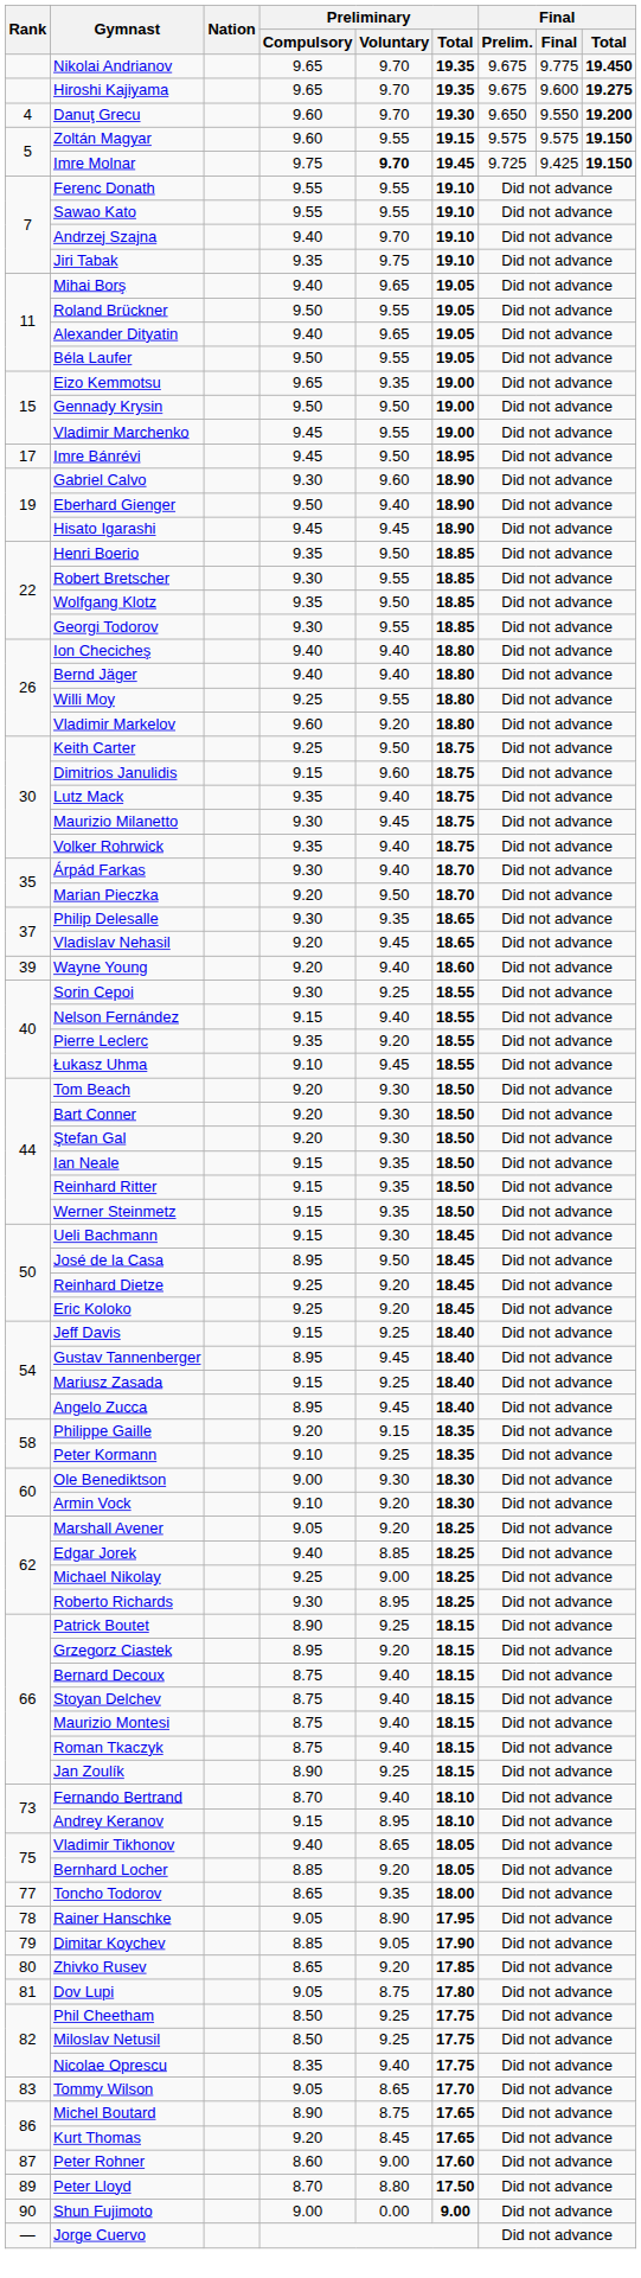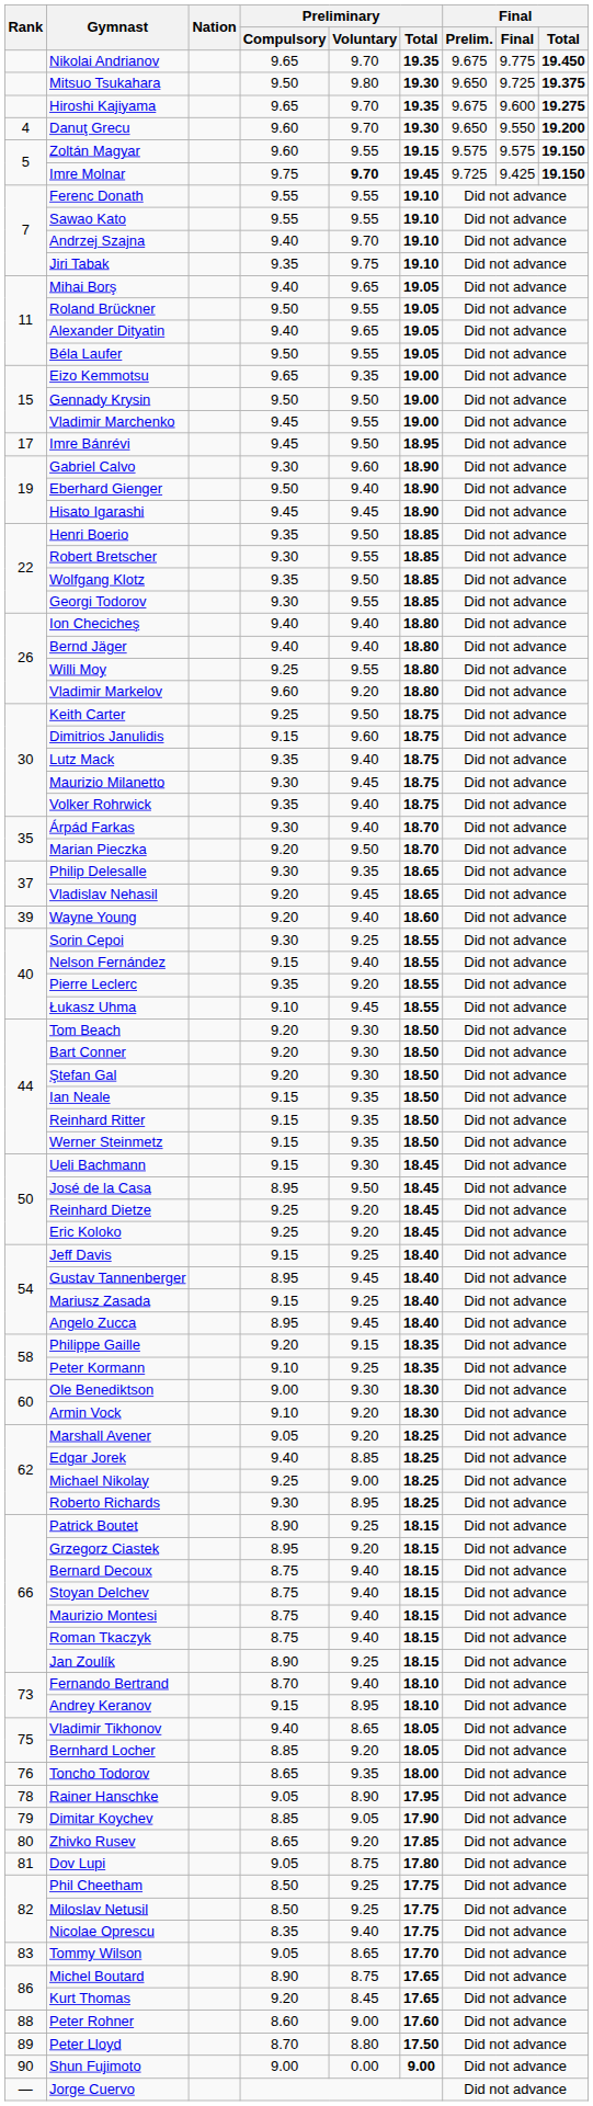 <table class="wikitable sortable" style="text-align:center">
 <tr>
 <th rowspan=2>Rank</th>
 <th rowspan=2>Gymnast</th>
 <th rowspan=2>Nation</th>
 <th colspan=3>Preliminary</th>
 <th colspan=3>Final</th>
 </tr>
 <tr>
 <th>Compulsory</th>
 <th>Voluntary</th>
 <th>Total</th>
 <th> Prelim.</th>
 <th>Final</th>
 <th>Total</th>
 </tr>
 <tr>
 <td></td>
 <td align=left data-sort-value=Andrianov><a href='#'>Nikolai Andrianov</a></td>
 <td align=left></td>
 <td>9.65</td>
 <td>9.70</td>
 <td><strong>19.35</strong></td>
 <td>9.675</td>
 <td>9.775</td>
 <td><strong>19.450</strong></td>
+</tr>
+<tr>
+<td></td>
+<td align=left data-sort-value=Tsukahara><a href='#'>Mitsuo Tsukahara</a></td>
+<td align=left></td>
+<td>9.50</td>
+<td>9.80</td>
+<td><strong>19.30</strong></td>
+<td>9.650</td>
+<td>9.725</td>
+<td><strong>19.375</strong></td>
 </tr>
 <tr>
 <td></td>
 <td align=left data-sort-value=Kajiyama><a href='#'>Hiroshi Kajiyama</a></td>
 <td align=left></td>
 <td>9.65</td>
 <td>9.70</td>
 <td><strong>19.35</strong></td>
 <td>9.675</td>
 <td>9.600</td>
 <td><strong>19.275</strong></td>
 </tr>
 <tr>
 <td>4</td>
 <td align=left data-sort-value=Grecu><a href='#'>Danuţ Grecu</a></td>
 <td align=left></td>
 <td>9.60</td>
 <td>9.70</td>
 <td><strong>19.30</strong></td>
 <td>9.650</td>
 <td>9.550</td>
 <td><strong>19.200</strong></td>
 </tr>
 <tr>
 <td rowspan=2>5</td>
 <td align=left data-sort-value=Magyar><a href='#'>Zoltán Magyar</a></td>
 <td align=left></td>
 <td>9.60</td>
 <td>9.55</td>
 <td><strong>19.15</strong></td>
 <td>9.575</td>
 <td>9.575</td>
 <td><strong>19.150</strong></td>
 </tr>
 <tr>
 <td align=left data-sort-value=Molnar><a href='#'>Imre Molnar</a></td>
 <td align=left></td>
 <td>9.75</td>
 <td><strong>9.70</strong></td>
 <td><strong>19.45</strong></td>
 <td>9.725</td>
 <td>9.425</td>
 <td><strong>19.150</strong></td>
 </tr>
 <tr>
 <td rowspan=4>7</td>
 <td align=left data-sort-value=Donath><a href='#'>Ferenc Donath</a></td>
 <td align=left></td>
 <td>9.55</td>
 <td>9.55</td>
 <td><strong>19.10</strong></td>
 <td colspan=3 data-sort-value=0.00>Did not advance</td>
 </tr>
 <tr>
 <td align=left data-sort-value=Kato><a href='#'>Sawao Kato</a></td>
 <td align=left></td>
 <td>9.55</td>
 <td>9.55</td>
 <td><strong>19.10</strong></td>
 <td colspan=3 data-sort-value=0.00>Did not advance</td>
 </tr>
 <tr>
 <td align=left data-sort-value=Szajna><a href='#'>Andrzej Szajna</a></td>
 <td align=left></td>
 <td>9.40</td>
 <td>9.70</td>
 <td><strong>19.10</strong></td>
 <td colspan=3 data-sort-value=0.00>Did not advance</td>
 </tr>
 <tr>
 <td align=left data-sort-value=Tabak><a href='#'>Jiri Tabak</a></td>
 <td align=left></td>
 <td>9.35</td>
 <td>9.75</td>
 <td><strong>19.10</strong></td>
 <td colspan=3 data-sort-value=0.00>Did not advance</td>
 </tr>
 <tr>
 <td rowspan=4>11</td>
 <td align=left data-sort-value=Borş><a href='#'>Mihai Borş</a></td>
 <td align=left></td>
 <td>9.40</td>
 <td>9.65</td>
 <td><strong>19.05</strong></td>
 <td colspan=3 data-sort-value=0.00>Did not advance</td>
 </tr>
 <tr>
 <td align=left data-sort-value=Brückner><a href='#'>Roland Brückner</a></td>
 <td align=left></td>
 <td>9.50</td>
 <td>9.55</td>
 <td><strong>19.05</strong></td>
 <td colspan=3 data-sort-value=0.00>Did not advance</td>
 </tr>
 <tr>
 <td align=left data-sort-value=Dityatin><a href='#'>Alexander Dityatin</a></td>
 <td align=left></td>
 <td>9.40</td>
 <td>9.65</td>
 <td><strong>19.05</strong></td>
 <td colspan=3 data-sort-value=0.00>Did not advance</td>
 </tr>
 <tr>
 <td align=left data-sort-value=Laufer><a href='#'>Béla Laufer</a></td>
 <td align=left></td>
 <td>9.50</td>
 <td>9.55</td>
 <td><strong>19.05</strong></td>
 <td colspan=3 data-sort-value=0.00>Did not advance</td>
 </tr>
 <tr>
 <td rowspan=3>15</td>
 <td align=left data-sort-value=Kemmotsu><a href='#'>Eizo Kemmotsu</a></td>
 <td align=left></td>
 <td>9.65</td>
 <td>9.35</td>
 <td><strong>19.00</strong></td>
 <td colspan=3 data-sort-value=0.00>Did not advance</td>
 </tr>
 <tr>
 <td align=left data-sort-value=Krysin><a href='#'>Gennady Krysin</a></td>
 <td align=left></td>
 <td>9.50</td>
 <td>9.50</td>
 <td><strong>19.00</strong></td>
 <td colspan=3 data-sort-value=0.00>Did not advance</td>
 </tr>
 <tr>
 <td align=left data-sort-value=Marchenko><a href='#'>Vladimir Marchenko</a></td>
 <td align=left></td>
 <td>9.45</td>
 <td>9.55</td>
 <td><strong>19.00</strong></td>
 <td colspan=3 data-sort-value=0.00>Did not advance</td>
 </tr>
 <tr>
 <td>17</td>
 <td align=left data-sort-value=Bánrévi><a href='#'>Imre Bánrévi</a></td>
 <td align=left></td>
 <td>9.45</td>
 <td>9.50</td>
 <td><strong>18.95</strong></td>
 <td colspan=3 data-sort-value=0.00>Did not advance</td>
 </tr>
 <tr>
 <td rowspan=3>19</td>
 <td align=left data-sort-value=Calvo><a href='#'>Gabriel Calvo</a></td>
 <td align=left></td>
 <td>9.30</td>
 <td>9.60</td>
 <td><strong>18.90</strong></td>
 <td colspan=3 data-sort-value=0.00>Did not advance</td>
 </tr>
 <tr>
 <td align=left data-sort-value=Gienger><a href='#'>Eberhard Gienger</a></td>
 <td align=left></td>
 <td>9.50</td>
 <td>9.40</td>
 <td><strong>18.90</strong></td>
 <td colspan=3 data-sort-value=0.00>Did not advance</td>
 </tr>
 <tr>
 <td align=left data-sort-value=Igarashi><a href='#'>Hisato Igarashi</a></td>
 <td align=left></td>
 <td>9.45</td>
 <td>9.45</td>
 <td><strong>18.90</strong></td>
 <td colspan=3 data-sort-value=0.00>Did not advance</td>
 </tr>
 <tr>
 <td rowspan=4>22</td>
 <td align=left data-sort-value=Boerio><a href='#'>Henri Boerio</a></td>
 <td align=left></td>
 <td>9.35</td>
 <td>9.50</td>
 <td><strong>18.85</strong></td>
 <td colspan=3 data-sort-value=0.00>Did not advance</td>
 </tr>
 <tr>
 <td align=left data-sort-value=Bretscher><a href='#'>Robert Bretscher</a></td>
 <td align=left></td>
 <td>9.30</td>
 <td>9.55</td>
 <td><strong>18.85</strong></td>
 <td colspan=3 data-sort-value=0.00>Did not advance</td>
 </tr>
 <tr>
 <td align=left data-sort-value=Klotz><a href='#'>Wolfgang Klotz</a></td>
 <td align=left></td>
 <td>9.35</td>
 <td>9.50</td>
 <td><strong>18.85</strong></td>
 <td colspan=3 data-sort-value=0.00>Did not advance</td>
 </tr>
 <tr>
 <td align=left data-sort-value=Todorov><a href='#'>Georgi Todorov</a></td>
 <td align=left></td>
 <td>9.30</td>
 <td>9.55</td>
 <td><strong>18.85</strong></td>
 <td colspan=3 data-sort-value=0.00>Did not advance</td>
 </tr>
 <tr>
 <td rowspan=4>26</td>
 <td align=left data-sort-value=Checicheş><a href='#'>Ion Checicheş</a></td>
 <td align=left></td>
 <td>9.40</td>
 <td>9.40</td>
 <td><strong>18.80</strong></td>
 <td colspan=3 data-sort-value=0.00>Did not advance</td>
 </tr>
 <tr>
 <td align=left data-sort-value=Jäger><a href='#'>Bernd Jäger</a></td>
 <td align=left></td>
 <td>9.40</td>
 <td>9.40</td>
 <td><strong>18.80</strong></td>
 <td colspan=3 data-sort-value=0.00>Did not advance</td>
 </tr>
 <tr>
 <td align=left data-sort-value=Moy><a href='#'>Willi Moy</a></td>
 <td align=left></td>
 <td>9.25</td>
 <td>9.55</td>
 <td><strong>18.80</strong></td>
 <td colspan=3 data-sort-value=0.00>Did not advance</td>
 </tr>
 <tr>
 <td align=left data-sort-value=Markelov><a href='#'>Vladimir Markelov</a></td>
 <td align=left></td>
 <td>9.60</td>
 <td>9.20</td>
 <td><strong>18.80</strong></td>
 <td colspan=3 data-sort-value=0.00>Did not advance</td>
 </tr>
 <tr>
 <td rowspan=5>30</td>
 <td align=left data-sort-value=Carter><a href='#'>Keith Carter</a></td>
 <td align=left></td>
 <td>9.25</td>
 <td>9.50</td>
 <td><strong>18.75</strong></td>
 <td colspan=3 data-sort-value=0.00>Did not advance</td>
 </tr>
 <tr>
 <td align=left data-sort-value=Janulidis><a href='#'>Dimitrios Janulidis</a></td>
 <td align=left></td>
 <td>9.15</td>
 <td>9.60</td>
 <td><strong>18.75</strong></td>
 <td colspan=3 data-sort-value=0.00>Did not advance</td>
 </tr>
 <tr>
 <td align=left data-sort-value=Mack><a href='#'>Lutz Mack</a></td>
 <td align=left></td>
 <td>9.35</td>
 <td>9.40</td>
 <td><strong>18.75</strong></td>
 <td colspan=3 data-sort-value=0.00>Did not advance</td>
 </tr>
 <tr>
 <td align=left data-sort-value=Milanetto><a href='#'>Maurizio Milanetto</a></td>
 <td align=left></td>
 <td>9.30</td>
 <td>9.45</td>
 <td><strong>18.75</strong></td>
 <td colspan=3 data-sort-value=0.00>Did not advance</td>
 </tr>
 <tr>
 <td align=left data-sort-value=Rohrwick><a href='#'>Volker Rohrwick</a></td>
 <td align=left></td>
 <td>9.35</td>
 <td>9.40</td>
 <td><strong>18.75</strong></td>
 <td colspan=3 data-sort-value=0.00>Did not advance</td>
 </tr>
 <tr>
 <td rowspan=2>35</td>
 <td align=left data-sort-value=Farkas><a href='#'>Árpád Farkas</a></td>
 <td align=left></td>
 <td>9.30</td>
 <td>9.40</td>
 <td><strong>18.70</strong></td>
 <td colspan=3 data-sort-value=0.00>Did not advance</td>
 </tr>
 <tr>
 <td align=left data-sort-value=Pieczka><a href='#'>Marian Pieczka</a></td>
 <td align=left></td>
 <td>9.20</td>
 <td>9.50</td>
 <td><strong>18.70</strong></td>
 <td colspan=3 data-sort-value=0.00>Did not advance</td>
 </tr>
 <tr>
 <td rowspan=2>37</td>
 <td align=left data-sort-value=Delesalle><a href='#'>Philip Delesalle</a></td>
 <td align=left></td>
 <td>9.30</td>
 <td>9.35</td>
 <td><strong>18.65</strong></td>
 <td colspan=3 data-sort-value=0.00>Did not advance</td>
 </tr>
 <tr>
 <td align=left data-sort-value=Nehasil><a href='#'>Vladislav Nehasil</a></td>
 <td align=left></td>
 <td>9.20</td>
 <td>9.45</td>
 <td><strong>18.65</strong></td>
 <td colspan=3 data-sort-value=0.00>Did not advance</td>
 </tr>
 <tr>
 <td>39</td>
 <td align=left data-sort-value=Young><a href='#'>Wayne Young</a></td>
 <td align=left></td>
 <td>9.20</td>
 <td>9.40</td>
 <td><strong>18.60</strong></td>
 <td colspan=3 data-sort-value=0.00>Did not advance</td>
 </tr>
 <tr>
 <td rowspan=4>40</td>
 <td align=left data-sort-value=Cepoi><a href='#'>Sorin Cepoi</a></td>
 <td align=left></td>
 <td>9.30</td>
 <td>9.25</td>
 <td><strong>18.55</strong></td>
 <td colspan=3 data-sort-value=0.00>Did not advance</td>
 </tr>
 <tr>
 <td align=left data-sort-value=Fernández><a href='#'>Nelson Fernández</a></td>
 <td align=left></td>
 <td>9.15</td>
 <td>9.40</td>
 <td><strong>18.55</strong></td>
 <td colspan=3 data-sort-value=0.00>Did not advance</td>
 </tr>
 <tr>
 <td align=left data-sort-value=Leclerc><a href='#'>Pierre Leclerc</a></td>
 <td align=left></td>
 <td>9.35</td>
 <td>9.20</td>
 <td><strong>18.55</strong></td>
 <td colspan=3 data-sort-value=0.00>Did not advance</td>
 </tr>
 <tr>
 <td align=left data-sort-value=Uhma><a href='#'>Łukasz Uhma</a></td>
 <td align=left></td>
 <td>9.10</td>
 <td>9.45</td>
 <td><strong>18.55</strong></td>
 <td colspan=3 data-sort-value=0.00>Did not advance</td>
 </tr>
 <tr>
 <td rowspan=6>44</td>
 <td align=left data-sort-value=Beach><a href='#'>Tom Beach</a></td>
 <td align=left></td>
 <td>9.20</td>
 <td>9.30</td>
 <td><strong>18.50</strong></td>
 <td colspan=3 data-sort-value=0.00>Did not advance</td>
 </tr>
 <tr>
 <td align=left data-sort-value=Conner><a href='#'>Bart Conner</a></td>
 <td align=left></td>
 <td>9.20</td>
 <td>9.30</td>
 <td><strong>18.50</strong></td>
 <td colspan=3 data-sort-value=0.00>Did not advance</td>
 </tr>
 <tr>
 <td align=left data-sort-value=Gal><a href='#'>Ştefan Gal</a></td>
 <td align=left></td>
 <td>9.20</td>
 <td>9.30</td>
 <td><strong>18.50</strong></td>
 <td colspan=3 data-sort-value=0.00>Did not advance</td>
 </tr>
 <tr>
 <td align=left data-sort-value=Neale><a href='#'>Ian Neale</a></td>
 <td align=left></td>
 <td>9.15</td>
 <td>9.35</td>
 <td><strong>18.50</strong></td>
 <td colspan=3 data-sort-value=0.00>Did not advance</td>
 </tr>
 <tr>
 <td align=left data-sort-value=Ritter><a href='#'>Reinhard Ritter</a></td>
 <td align=left></td>
 <td>9.15</td>
 <td>9.35</td>
 <td><strong>18.50</strong></td>
 <td colspan=3 data-sort-value=0.00>Did not advance</td>
 </tr>
 <tr>
 <td align=left data-sort-value=Steinmetz><a href='#'>Werner Steinmetz</a></td>
 <td align=left></td>
 <td>9.15</td>
 <td>9.35</td>
 <td><strong>18.50</strong></td>
 <td colspan=3 data-sort-value=0.00>Did not advance</td>
 </tr>
 <tr>
 <td rowspan=4>50</td>
 <td align=left data-sort-value=Bachmann><a href='#'>Ueli Bachmann</a></td>
 <td align=left></td>
 <td>9.15</td>
 <td>9.30</td>
 <td><strong>18.45</strong></td>
 <td colspan=3 data-sort-value=0.00>Did not advance</td>
 </tr>
 <tr>
 <td align=left data-sort-value=de la Casa><a href='#'>José de la Casa</a></td>
 <td align=left></td>
 <td>8.95</td>
 <td>9.50</td>
 <td><strong>18.45</strong></td>
 <td colspan=3 data-sort-value=0.00>Did not advance</td>
 </tr>
 <tr>
 <td align=left data-sort-value=Dietze><a href='#'>Reinhard Dietze</a></td>
 <td align=left></td>
 <td>9.25</td>
 <td>9.20</td>
 <td><strong>18.45</strong></td>
 <td colspan=3 data-sort-value=0.00>Did not advance</td>
 </tr>
 <tr>
 <td align=left data-sort-value=Koloko><a href='#'>Eric Koloko</a></td>
 <td align=left></td>
 <td>9.25</td>
 <td>9.20</td>
 <td><strong>18.45</strong></td>
 <td colspan=3 data-sort-value=0.00>Did not advance</td>
 </tr>
 <tr>
 <td rowspan=4>54</td>
 <td align=left data-sort-value=Davis><a href='#'>Jeff Davis</a></td>
 <td align=left></td>
 <td>9.15</td>
 <td>9.25</td>
 <td><strong>18.40</strong></td>
 <td colspan=3 data-sort-value=0.00>Did not advance</td>
 </tr>
 <tr>
 <td align=left data-sort-value=Tannenberger><a href='#'>Gustav Tannenberger</a></td>
 <td align=left></td>
 <td>8.95</td>
 <td>9.45</td>
 <td><strong>18.40</strong></td>
 <td colspan=3 data-sort-value=0.00>Did not advance</td>
 </tr>
 <tr>
 <td align=left data-sort-value=Zasada><a href='#'>Mariusz Zasada</a></td>
 <td align=left></td>
 <td>9.15</td>
 <td>9.25</td>
 <td><strong>18.40</strong></td>
 <td colspan=3 data-sort-value=0.00>Did not advance</td>
 </tr>
 <tr>
 <td align=left data-sort-value=Zucca><a href='#'>Angelo Zucca</a></td>
 <td align=left></td>
 <td>8.95</td>
 <td>9.45</td>
 <td><strong>18.40</strong></td>
 <td colspan=3 data-sort-value=0.00>Did not advance</td>
 </tr>
 <tr>
 <td rowspan=2>58</td>
 <td align=left data-sort-value=Gaille><a href='#'>Philippe Gaille</a></td>
 <td align=left></td>
 <td>9.20</td>
 <td>9.15</td>
 <td><strong>18.35</strong></td>
 <td colspan=3 data-sort-value=0.00>Did not advance</td>
 </tr>
 <tr>
 <td align=left data-sort-value=Kormann><a href='#'>Peter Kormann</a></td>
 <td align=left></td>
 <td>9.10</td>
 <td>9.25</td>
 <td><strong>18.35</strong></td>
 <td colspan=3 data-sort-value=0.00>Did not advance</td>
 </tr>
 <tr>
 <td rowspan=2>60</td>
 <td align=left data-sort-value=Benediktson><a href='#'>Ole Benediktson</a></td>
 <td align=left></td>
 <td>9.00</td>
 <td>9.30</td>
 <td><strong>18.30</strong></td>
 <td colspan=3 data-sort-value=0.00>Did not advance</td>
 </tr>
 <tr>
 <td align=left data-sort-value=Vock><a href='#'>Armin Vock</a></td>
 <td align=left></td>
 <td>9.10</td>
 <td>9.20</td>
 <td><strong>18.30</strong></td>
 <td colspan=3 data-sort-value=0.00>Did not advance</td>
 </tr>
 <tr>
 <td rowspan=4>62</td>
 <td align=left data-sort-value=Avener><a href='#'>Marshall Avener</a></td>
 <td align=left></td>
 <td>9.05</td>
 <td>9.20</td>
 <td><strong>18.25</strong></td>
 <td colspan=3 data-sort-value=0.00>Did not advance</td>
 </tr>
 <tr>
 <td align=left data-sort-value=Jorek><a href='#'>Edgar Jorek</a></td>
 <td align=left></td>
 <td>9.40</td>
 <td>8.85</td>
 <td><strong>18.25</strong></td>
 <td colspan=3 data-sort-value=0.00>Did not advance</td>
 </tr>
 <tr>
 <td align=left data-sort-value=Nikolay><a href='#'>Michael Nikolay</a></td>
 <td align=left></td>
 <td>9.25</td>
 <td>9.00</td>
 <td><strong>18.25</strong></td>
 <td colspan=3 data-sort-value=0.00>Did not advance</td>
 </tr>
 <tr>
 <td align=left data-sort-value=Richards><a href='#'>Roberto Richards</a></td>
 <td align=left></td>
 <td>9.30</td>
 <td>8.95</td>
 <td><strong>18.25</strong></td>
 <td colspan=3 data-sort-value=0.00>Did not advance</td>
 </tr>
 <tr>
 <td rowspan=7>66</td>
 <td align=left data-sort-value=Boutet><a href='#'>Patrick Boutet</a></td>
 <td align=left></td>
 <td>8.90</td>
 <td>9.25</td>
 <td><strong>18.15</strong></td>
 <td colspan=3 data-sort-value=0.00>Did not advance</td>
 </tr>
 <tr>
 <td align=left data-sort-value=Ciastek><a href='#'>Grzegorz Ciastek</a></td>
 <td align=left></td>
 <td>8.95</td>
 <td>9.20</td>
 <td><strong>18.15</strong></td>
 <td colspan=3 data-sort-value=0.00>Did not advance</td>
 </tr>
 <tr>
 <td align=left data-sort-value=Decoux><a href='#'>Bernard Decoux</a></td>
 <td align=left></td>
 <td>8.75</td>
 <td>9.40</td>
 <td><strong>18.15</strong></td>
 <td colspan=3 data-sort-value=0.00>Did not advance</td>
 </tr>
 <tr>
 <td align=left data-sort-value=Delchev><a href='#'>Stoyan Delchev</a></td>
 <td align=left></td>
 <td>8.75</td>
 <td>9.40</td>
 <td><strong>18.15</strong></td>
 <td colspan=3 data-sort-value=0.00>Did not advance</td>
 </tr>
 <tr>
 <td align=left data-sort-value=Montesi><a href='#'>Maurizio Montesi</a></td>
 <td align=left></td>
 <td>8.75</td>
 <td>9.40</td>
 <td><strong>18.15</strong></td>
 <td colspan=3 data-sort-value=0.00>Did not advance</td>
 </tr>
 <tr>
 <td align=left data-sort-value=Tkaczyk><a href='#'>Roman Tkaczyk</a></td>
 <td align=left></td>
 <td>8.75</td>
 <td>9.40</td>
 <td><strong>18.15</strong></td>
 <td colspan=3 data-sort-value=0.00>Did not advance</td>
 </tr>
 <tr>
 <td align=left data-sort-value=Zoulík><a href='#'>Jan Zoulík</a></td>
 <td align=left></td>
 <td>8.90</td>
 <td>9.25</td>
 <td><strong>18.15</strong></td>
 <td colspan=3 data-sort-value=0.00>Did not advance</td>
 </tr>
 <tr>
 <td rowspan=2>73</td>
 <td align=left data-sort-value=Bertrand><a href='#'>Fernando Bertrand</a></td>
 <td align=left></td>
 <td>8.70</td>
 <td>9.40</td>
 <td><strong>18.10</strong></td>
 <td colspan=3 data-sort-value=0.00>Did not advance</td>
 </tr>
 <tr>
 <td align=left data-sort-value=Keranov><a href='#'>Andrey Keranov</a></td>
 <td align=left></td>
 <td>9.15</td>
 <td>8.95</td>
 <td><strong>18.10</strong></td>
 <td colspan=3 data-sort-value=0.00>Did not advance</td>
 </tr>
 <tr>
 <td rowspan=2>75</td>
 <td align=left data-sort-value=Tikhonov><a href='#'>Vladimir Tikhonov</a></td>
 <td align=left></td>
 <td>9.40</td>
 <td>8.65</td>
 <td><strong>18.05</strong></td>
 <td colspan=3 data-sort-value=0.00>Did not advance</td>
 </tr>
 <tr>
 <td align=left data-sort-value=Locher><a href='#'>Bernhard Locher</a></td>
 <td align=left></td>
 <td>8.85</td>
 <td>9.20</td>
 <td><strong>18.05</strong></td>
 <td colspan=3 data-sort-value=0.00>Did not advance</td>
 </tr>
 <tr>
-<td>77</td>
+<td>76</td>
 <td align=left data-sort-value=Todorov><a href='#'>Toncho Todorov</a></td>
 <td align=left></td>
 <td>8.65</td>
 <td>9.35</td>
 <td><strong>18.00</strong></td>
 <td colspan=3 data-sort-value=0.00>Did not advance</td>
 </tr>
 <tr>
 <td>78</td>
 <td align=left data-sort-value=Hanschke><a href='#'>Rainer Hanschke</a></td>
 <td align=left></td>
 <td>9.05</td>
 <td>8.90</td>
 <td><strong>17.95</strong></td>
 <td colspan=3 data-sort-value=0.00>Did not advance</td>
 </tr>
 <tr>
 <td>79</td>
 <td align=left data-sort-value=Koychev><a href='#'>Dimitar Koychev</a></td>
 <td align=left></td>
 <td>8.85</td>
 <td>9.05</td>
 <td><strong>17.90</strong></td>
 <td colspan=3 data-sort-value=0.00>Did not advance</td>
 </tr>
 <tr>
 <td>80</td>
 <td align=left data-sort-value=Rusev><a href='#'>Zhivko Rusev</a></td>
 <td align=left></td>
 <td>8.65</td>
 <td>9.20</td>
 <td><strong>17.85</strong></td>
 <td colspan=3 data-sort-value=0.00>Did not advance</td>
 </tr>
 <tr>
 <td>81</td>
 <td align=left data-sort-value=Lupi><a href='#'>Dov Lupi</a></td>
 <td align=left></td>
 <td>9.05</td>
 <td>8.75</td>
 <td><strong>17.80</strong></td>
 <td colspan=3 data-sort-value=0.00>Did not advance</td>
 </tr>
 <tr>
 <td rowspan=3>82</td>
 <td align=left data-sort-value=Cheetham><a href='#'>Phil Cheetham</a></td>
 <td align=left></td>
 <td>8.50</td>
 <td>9.25</td>
 <td><strong>17.75</strong></td>
 <td colspan=3 data-sort-value=0.00>Did not advance</td>
 </tr>
 <tr>
 <td align=left data-sort-value=Netusil><a href='#'>Miloslav Netusil</a></td>
 <td align=left></td>
 <td>8.50</td>
 <td>9.25</td>
 <td><strong>17.75</strong></td>
 <td colspan=3 data-sort-value=0.00>Did not advance</td>
 </tr>
 <tr>
 <td align=left data-sort-value=Oprescu><a href='#'>Nicolae Oprescu</a></td>
 <td align=left></td>
 <td>8.35</td>
 <td>9.40</td>
 <td><strong>17.75</strong></td>
 <td colspan=3 data-sort-value=0.00>Did not advance</td>
 </tr>
 <tr>
 <td>83</td>
 <td align=left data-sort-value=Wilson><a href='#'>Tommy Wilson</a></td>
 <td align=left></td>
 <td>9.05</td>
 <td>8.65</td>
 <td><strong>17.70</strong></td>
 <td colspan=3 data-sort-value=0.00>Did not advance</td>
 </tr>
 <tr>
 <td rowspan=2>86</td>
 <td align=left data-sort-value=Boutard><a href='#'>Michel Boutard</a></td>
 <td align=left></td>
 <td>8.90</td>
 <td>8.75</td>
 <td><strong>17.65</strong></td>
 <td colspan=3 data-sort-value=0.00>Did not advance</td>
 </tr>
 <tr>
 <td align=left data-sort-value=Thomas><a href='#'>Kurt Thomas</a></td>
 <td align=left></td>
 <td>9.20</td>
 <td>8.45</td>
 <td><strong>17.65</strong></td>
 <td colspan=3 data-sort-value=0.00>Did not advance</td>
 </tr>
 <tr>
-<td>87</td>
+<td>88</td>
 <td align=left data-sort-value=Rohner><a href='#'>Peter Rohner</a></td>
 <td align=left></td>
 <td>8.60</td>
 <td>9.00</td>
 <td><strong>17.60</strong></td>
 <td colspan=3 data-sort-value=0.00>Did not advance</td>
 </tr>
 <tr>
 <td>89</td>
 <td align=left data-sort-value=Lloyd><a href='#'>Peter Lloyd</a></td>
 <td align=left></td>
 <td>8.70</td>
 <td>8.80</td>
 <td><strong>17.50</strong></td>
 <td colspan=3 data-sort-value=0.00>Did not advance</td>
 </tr>
 <tr>
 <td>90</td>
 <td align=left data-sort-value=Fujimoto><a href='#'>Shun Fujimoto</a></td>
 <td align=left></td>
 <td>9.00</td>
 <td>0.00</td>
 <td><strong>9.00</strong></td>
 <td colspan=3 data-sort-value=0.00>Did not advance</td>
 </tr>
 <tr>
 <td data-sort-value=91>—</td>
 <td align=left data-sort-value=Cuervo><a href='#'>Jorge Cuervo</a></td>
 <td align=left></td>
 <td colspan=3 data-sort-value=0.00></td>
 <td colspan=3 data-sort-value=0.00>Did not advance</td>
 </tr>
 </table>
